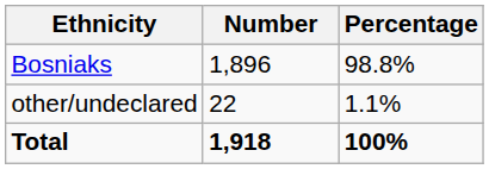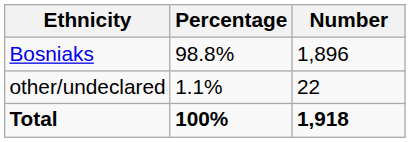 <table class="wikitable">
 <tr>
 <th width="100px">Ethnicity</th>
+<th width="80px">Percentage</th>
 <th width="80px">Number</th>
-<th width="80px">Percentage</th>
 </tr>
 <tr>
 <td><a href='#'>Bosniaks</a></td>
+<td>98.8%</td>
 <td>1,896</td>
-<td>98.8%</td>
 </tr>
 <tr>
 <td>other/undeclared</td>
+<td>1.1%</td>
 <td>22</td>
-<td>1.1%</td>
 </tr>
 <tr>
 <td><strong>Total</strong></td>
+<td><strong>100%</strong></td>
 <td><strong>1,918</strong></td>
-<td><strong>100%</strong></td>
 </tr>
 </table>
